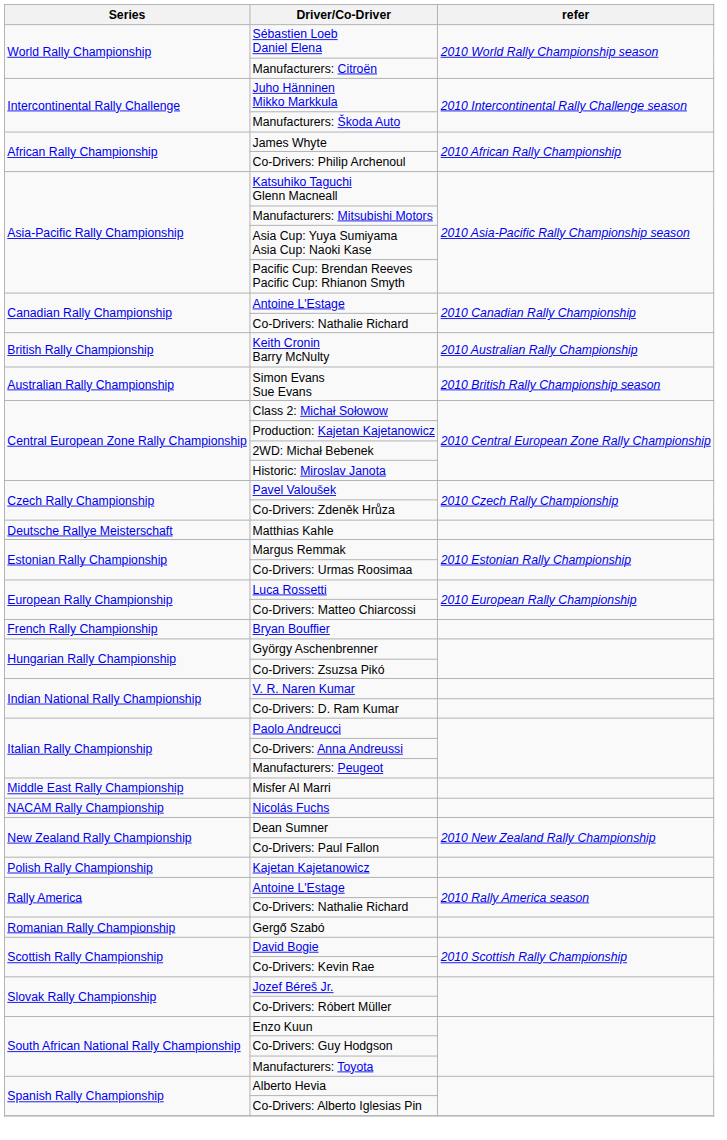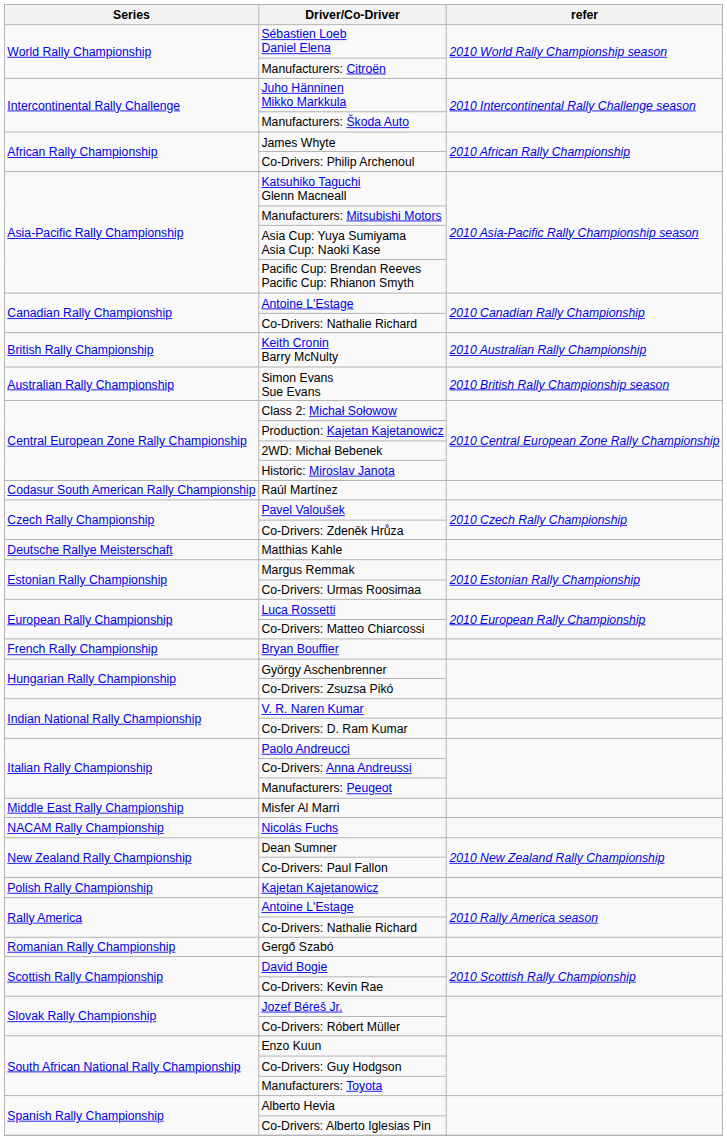 <table class="wikitable" style="font-size: 87%;">
 <tr>
 <th>Series</th>
 <th>Driver/Co-Driver</th>
 <th>refer</th>
 </tr>
 <tr>
 <td rowspan=2><a href='#'>World Rally Championship</a></td>
 <td> <a href='#'>Sébastien Loeb</a><br> <a href='#'>Daniel Elena</a></td>
 <td rowspan=2><em><a href='#'>2010 World Rally Championship season</a></em></td>
 </tr>
 <tr>
 <td>Manufacturers:  <a href='#'>Citroën</a></td>
 </tr>
 <tr>
 <td rowspan=2><a href='#'>Intercontinental Rally Challenge</a></td>
 <td> <a href='#'>Juho Hänninen</a><br> <a href='#'>Mikko Markkula</a></td>
 <td rowspan=2><em><a href='#'>2010 Intercontinental Rally Challenge season</a></em></td>
 </tr>
 <tr>
 <td>Manufacturers:  <a href='#'>Škoda Auto</a></td>
 </tr>
 <tr>
 <td rowspan=2><a href='#'>African Rally Championship</a></td>
 <td> James Whyte</td>
 <td rowspan=2><em><a href='#'>2010 African Rally Championship</a></em></td>
 </tr>
 <tr>
 <td>Co-Drivers:  Philip Archenoul</td>
 </tr>
 <tr>
 <td rowspan=4><a href='#'>Asia-Pacific Rally Championship</a></td>
 <td> <a href='#'>Katsuhiko Taguchi</a><br> Glenn Macneall</td>
 <td rowspan=4><em><a href='#'>2010 Asia-Pacific Rally Championship season</a></em></td>
 </tr>
 <tr>
 <td>Manufacturers:  <a href='#'>Mitsubishi Motors</a></td>
 </tr>
 <tr>
 <td>Asia Cup:  Yuya Sumiyama<br> Asia Cup:  Naoki Kase</td>
 </tr>
 <tr>
 <td>Pacific Cup:  Brendan Reeves<br> Pacific Cup:  Rhianon Smyth</td>
 </tr>
 <tr>
 <td rowspan=2><a href='#'>Canadian Rally Championship</a></td>
 <td> <a href='#'>Antoine L'Estage</a></td>
 <td rowspan=2><em><a href='#'>2010 Canadian Rally Championship</a></em></td>
 </tr>
 <tr>
 <td>Co-Drivers:  Nathalie Richard</td>
 </tr>
 <tr>
 <td><a href='#'>British Rally Championship</a></td>
 <td> <a href='#'>Keith Cronin</a><br> Barry McNulty</td>
 <td><em><a href='#'>2010 Australian Rally Championship</a></em></td>
 </tr>
 <tr>
 <td><a href='#'>Australian Rally Championship</a></td>
 <td> Simon Evans<br> Sue Evans</td>
 <td><em><a href='#'>2010 British Rally Championship season</a></em></td>
 </tr>
 <tr>
 <td rowspan=4><a href='#'>Central European Zone Rally Championship</a></td>
 <td>Class 2:  <a href='#'>Michał Sołowow</a></td>
 <td rowspan=4><em><a href='#'>2010 Central European Zone Rally Championship</a></em></td>
 </tr>
 <tr>
 <td>Production:  <a href='#'>Kajetan Kajetanowicz</a></td>
 </tr>
 <tr>
 <td>2WD:  Michał Bebenek</td>
 </tr>
 <tr>
 <td>Historic:  <a href='#'>Miroslav Janota</a></td>
+</tr>
+<tr>
+<td><a href='#'>Codasur South American Rally Championship</a></td>
+<td> Raúl Martínez</td>
+<td></td>
 </tr>
 <tr>
 <td rowspan=2><a href='#'>Czech Rally Championship</a></td>
 <td> <a href='#'>Pavel Valoušek</a></td>
 <td rowspan=2><em><a href='#'>2010 Czech Rally Championship</a></em></td>
 </tr>
 <tr>
 <td>Co-Drivers:  Zdeněk Hrůza</td>
 </tr>
 <tr>
 <td><a href='#'>Deutsche Rallye Meisterschaft</a></td>
 <td> Matthias Kahle</td>
 <td></td>
 </tr>
 <tr>
 <td rowspan=2><a href='#'>Estonian Rally Championship</a></td>
 <td> Margus Remmak</td>
 <td rowspan=2><em><a href='#'>2010 Estonian Rally Championship</a></em></td>
 </tr>
 <tr>
 <td>Co-Drivers:  Urmas Roosimaa</td>
 </tr>
 <tr>
 <td rowspan=2><a href='#'>European Rally Championship</a></td>
 <td> <a href='#'>Luca Rossetti</a></td>
 <td rowspan=2><em><a href='#'>2010 European Rally Championship</a></em></td>
 </tr>
 <tr>
 <td>Co-Drivers:  Matteo Chiarcossi</td>
 </tr>
 <tr>
 <td><a href='#'>French Rally Championship</a></td>
 <td> <a href='#'>Bryan Bouffier</a></td>
 <td></td>
 </tr>
 <tr>
 <td rowspan=2><a href='#'>Hungarian Rally Championship</a></td>
 <td> György Aschenbrenner</td>
 <td rowspan=2></td>
 </tr>
 <tr>
 <td>Co-Drivers:  Zsuzsa Pikó</td>
 </tr>
 <tr>
 <td rowspan=2><a href='#'>Indian National Rally Championship</a></td>
 <td> <a href='#'>V. R. Naren Kumar</a></td>
 <td></td>
 </tr>
 <tr>
 <td>Co-Drivers:  D. Ram Kumar</td>
 </tr>
 <tr>
 <td rowspan=3><a href='#'>Italian Rally Championship</a></td>
 <td> <a href='#'>Paolo Andreucci</a></td>
 <td rowspan=3></td>
 </tr>
 <tr>
 <td>Co-Drivers:  <a href='#'>Anna Andreussi</a></td>
 </tr>
 <tr>
 <td>Manufacturers:  <a href='#'>Peugeot</a></td>
 </tr>
 <tr>
 <td><a href='#'>Middle East Rally Championship</a></td>
 <td> Misfer Al Marri</td>
 <td></td>
 </tr>
 <tr>
 <td><a href='#'>NACAM Rally Championship</a></td>
 <td> <a href='#'>Nicolás Fuchs</a></td>
 <td></td>
 </tr>
 <tr>
 <td rowspan=2><a href='#'>New Zealand Rally Championship</a></td>
 <td> Dean Sumner</td>
 <td rowspan=2><em><a href='#'>2010 New Zealand Rally Championship</a></em></td>
 </tr>
 <tr>
 <td>Co-Drivers:  Paul Fallon</td>
 </tr>
 <tr>
 <td><a href='#'>Polish Rally Championship</a></td>
 <td> <a href='#'>Kajetan Kajetanowicz</a></td>
 <td></td>
 </tr>
 <tr>
 <td rowspan=2><a href='#'>Rally America</a></td>
 <td> <a href='#'>Antoine L'Estage</a></td>
 <td rowspan=2><em><a href='#'>2010 Rally America season</a></em></td>
 </tr>
 <tr>
 <td>Co-Drivers:  Nathalie Richard</td>
 </tr>
 <tr>
 <td><a href='#'>Romanian Rally Championship</a></td>
 <td> Gergő Szabó</td>
 <td></td>
 </tr>
 <tr>
 <td rowspan=2><a href='#'>Scottish Rally Championship</a></td>
 <td> <a href='#'>David Bogie</a></td>
 <td rowspan=2><em><a href='#'>2010 Scottish Rally Championship</a></em></td>
 </tr>
 <tr>
 <td>Co-Drivers:  Kevin Rae</td>
 </tr>
 <tr>
 <td rowspan=2><a href='#'>Slovak Rally Championship</a></td>
 <td> <a href='#'>Jozef Béreš Jr.</a></td>
 <td rowspan=2></td>
 </tr>
 <tr>
 <td>Co-Drivers:  Róbert Müller</td>
 </tr>
 <tr>
 <td rowspan=3><a href='#'>South African National Rally Championship</a></td>
 <td> Enzo Kuun</td>
 <td rowspan=3></td>
 </tr>
 <tr>
 <td>Co-Drivers:  Guy Hodgson</td>
 </tr>
 <tr>
 <td>Manufacturers:  <a href='#'>Toyota</a></td>
 </tr>
 <tr>
 <td rowspan=2><a href='#'>Spanish Rally Championship</a></td>
 <td> Alberto Hevia</td>
 <td rowspan=2></td>
 </tr>
 <tr>
 <td>Co-Drivers:  Alberto Iglesias Pin</td>
 </tr>
 <tr>
 </tr>
 </table>
